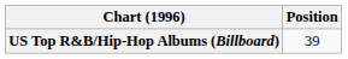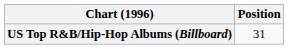 <table class="wikitable plainrowheaders">
 <tr>
 <th scope="col">Chart (1996)</th>
 <th scope="col">Position</th>
 </tr>
 <tr>
 <th scope="row">US Top R&B/Hip-Hop Albums (<em>Billboard</em>)</th>
-<td align="center">39</td>
+<td align="center">31</td>
 </tr>
 </table>
